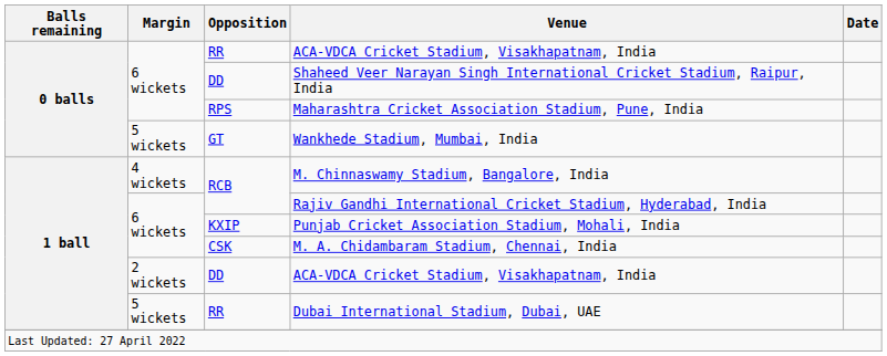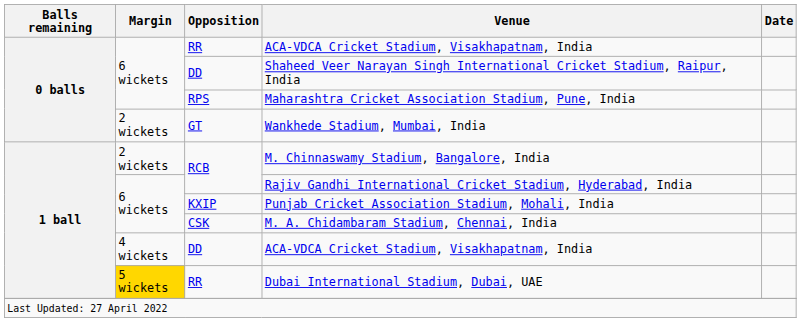 <table class="wikitable">
 <tr>
 <th>Balls remaining</th>
 <th>Margin</th>
 <th>Opposition</th>
 <th>Venue</th>
 <th>Date</th>
 </tr>
 <tr>
 <th rowspan=4>0 balls</th>
 <td rowspan=3>6 wickets</td>
 <td><a href='#'>RR</a></td>
 <td><a href='#'>ACA-VDCA Cricket Stadium</a>, <a href='#'>Visakhapatnam</a>, India</td>
 <td></td>
 </tr>
 <tr>
 <td><a href='#'>DD</a></td>
 <td><a href='#'>Shaheed Veer Narayan Singh International Cricket Stadium</a>, <a href='#'>Raipur</a>, India</td>
 <td></td>
 </tr>
 <tr>
 <td><a href='#'>RPS</a></td>
 <td><a href='#'>Maharashtra Cricket Association Stadium</a>, <a href='#'>Pune</a>, India</td>
 <td></td>
 </tr>
 <tr>
-<td>5 wickets</td>
+<td>2 wickets</td>
 <td><a href='#'>GT</a></td>
 <td><a href='#'>Wankhede Stadium</a>, <a href='#'>Mumbai</a>, India</td>
 <td></td>
 </tr>
 <tr>
 <th rowspan=6>1 ball</th>
-<td>4 wickets</td>
+<td>2 wickets</td>
 <td rowspan=2><a href='#'>RCB</a></td>
 <td><a href='#'>M. Chinnaswamy Stadium</a>, <a href='#'>Bangalore</a>, India</td>
 <td></td>
 </tr>
 <tr>
 <td rowspan=3>6 wickets</td>
 <td><a href='#'>Rajiv Gandhi International Cricket Stadium</a>, <a href='#'>Hyderabad</a>, India</td>
 <td></td>
 </tr>
 <tr>
 <td><a href='#'>KXIP</a></td>
 <td><a href='#'>Punjab Cricket Association Stadium</a>, <a href='#'>Mohali</a>, India</td>
 <td></td>
 </tr>
 <tr>
 <td><a href='#'>CSK</a></td>
 <td><a href='#'>M. A. Chidambaram Stadium</a>, <a href='#'>Chennai</a>, India</td>
 <td></td>
 </tr>
 <tr>
-<td>2 wickets</td>
+<td>4 wickets</td>
 <td><a href='#'>DD</a></td>
 <td><a href='#'>ACA-VDCA Cricket Stadium</a>, <a href='#'>Visakhapatnam</a>, India</td>
 <td></td>
 </tr>
 <tr>
-<td>5 wickets</td>
+<td style="background: gold;">5 wickets</td>
 <td><a href='#'>RR</a></td>
 <td><a href='#'>Dubai International Stadium</a>, <a href='#'>Dubai</a>, UAE</td>
 <td></td>
 </tr>
 <tr>
 </tr>
 <tr class=sortbottom>
 <td colspan=5><small>Last Updated: 27 April 2022</small></td>
 </tr>
 </table>
